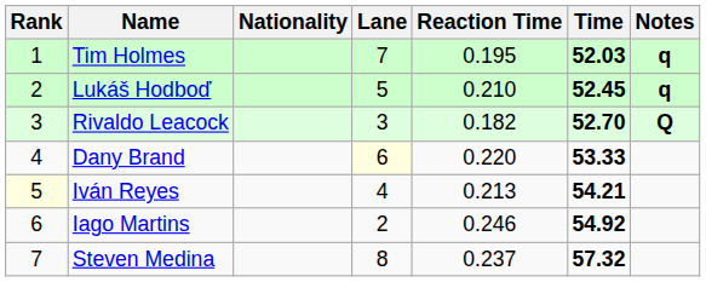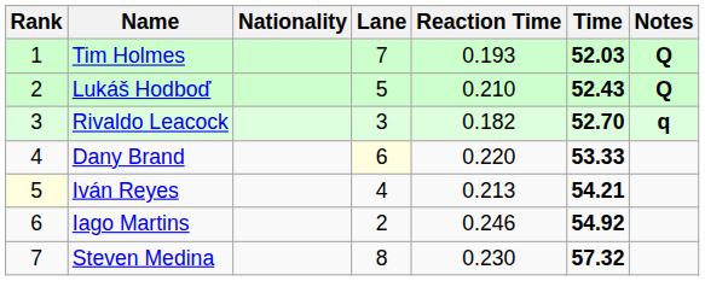 <table class="wikitable sortable" style="text-align:center">
 <tr>
 <th>Rank</th>
 <th>Name</th>
 <th>Nationality</th>
 <th>Lane</th>
 <th>Reaction Time</th>
 <th>Time</th>
 <th>Notes</th>
 </tr>
 <tr bgcolor=ccffcc>
 <td>1</td>
 <td align=left><a href='#'>Tim Holmes</a></td>
 <td align=left></td>
 <td>7</td>
-<td>0.195</td>
+<td>0.193</td>
 <td><strong>52.03</strong></td>
-<td><strong>q</strong></td>
+<td><strong>Q</strong></td>
 </tr>
 <tr bgcolor=ccffcc>
 <td>2</td>
 <td align=left><a href='#'>Lukáš Hodboď</a></td>
 <td align=left></td>
 <td>5</td>
 <td>0.210</td>
-<td><strong>52.45</strong></td>
-<td><strong>q</strong></td>
+<td><strong>52.43</strong></td>
+<td><strong>Q</strong></td>
 </tr>
 <tr bgcolor=ddffdd>
 <td>3</td>
 <td align=left><a href='#'>Rivaldo Leacock</a></td>
 <td align=left></td>
 <td>3</td>
 <td>0.182</td>
 <td><strong>52.70</strong></td>
-<td><strong>Q</strong></td>
+<td><strong>q</strong></td>
 </tr>
 <tr>
 <td>4</td>
 <td align=left><a href='#'>Dany Brand</a></td>
 <td align=left></td>
 <td style="background: lightyellow;">6</td>
 <td>0.220</td>
 <td><strong>53.33</strong></td>
 <td></td>
 </tr>
 <tr>
 <td style="background: lightyellow;">5</td>
 <td align=left><a href='#'>Iván Reyes</a></td>
 <td align=left></td>
 <td>4</td>
 <td>0.213</td>
 <td><strong>54.21</strong></td>
 <td></td>
 </tr>
 <tr>
 <td>6</td>
 <td align=left><a href='#'>Iago Martins</a></td>
 <td align=left></td>
 <td>2</td>
 <td>0.246</td>
 <td><strong>54.92</strong></td>
 <td></td>
 </tr>
 <tr>
 <td>7</td>
 <td align=left><a href='#'>Steven Medina</a></td>
 <td align=left></td>
 <td>8</td>
-<td>0.237</td>
+<td>0.230</td>
 <td><strong>57.32</strong></td>
 <td></td>
 </tr>
 </table>
